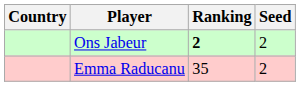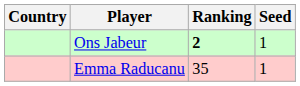 <table class="wikitable" border="1">
 <tr>
 <th>Country</th>
 <th>Player</th>
 <th>Ranking</th>
 <th>Seed</th>
 </tr>
 <tr style="background:#cfc;">
 <td></td>
 <td><a href='#'>Ons Jabeur</a></td>
 <td><strong>2</strong></td>
-<td>2</td>
+<td>1</td>
 </tr>
 <tr style="background:#fcc;">
 <td></td>
 <td><a href='#'>Emma Raducanu</a></td>
 <td>35</td>
-<td>2</td>
+<td>1</td>
 </tr>
 </table>
